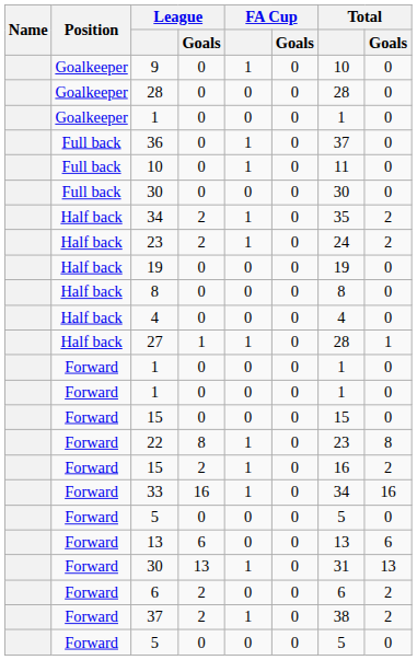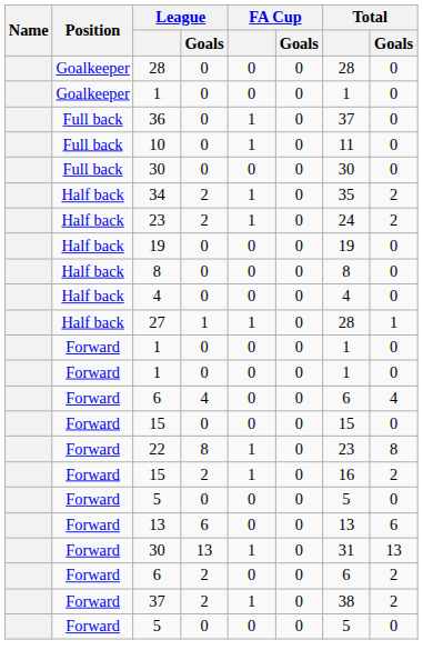 <table class="wikitable sortable plainrowheaders" style=text-align:center>
 <tr class="unsortable">
 <th scope=col rowspan=2>Name</th>
 <th scope=col rowspan=2>Position</th>
 <th scope=col colspan=2><a href='#'>League</a></th>
 <th scope=col colspan=2><a href='#'>FA Cup</a></th>
 <th scope=col colspan=2>Total</th>
 </tr>
 <tr>
 <th width=40 scope=col></th>
 <th width=40 scope=col>Goals</th>
 <th width=40 scope=col></th>
 <th width=40 scope=col>Goals</th>
 <th width=40 scope=col></th>
 <th width=40 scope=col>Goals</th>
-</tr>
-<tr>
-<th scope="row"></th>
-<td data-sort-value="1"><a href='#'>Goalkeeper</a></td>
-<td>9</td>
-<td>0</td>
-<td>1</td>
-<td>0</td>
-<td>10</td>
-<td>0</td>
 </tr>
 <tr>
 <th scope="row"></th>
 <td data-sort-value="1"><a href='#'>Goalkeeper</a></td>
 <td>28</td>
 <td>0</td>
 <td>0</td>
 <td>0</td>
 <td>28</td>
 <td>0</td>
 </tr>
 <tr>
 <th scope="row"></th>
 <td data-sort-value="1"><a href='#'>Goalkeeper</a></td>
 <td>1</td>
 <td>0</td>
 <td>0</td>
 <td>0</td>
 <td>1</td>
 <td>0</td>
 </tr>
 <tr>
 <th scope="row"></th>
 <td data-sort-value="2"><a href='#'>Full back</a></td>
 <td>36</td>
 <td>0</td>
 <td>1</td>
 <td>0</td>
 <td>37</td>
 <td>0</td>
 </tr>
 <tr>
 <th scope="row"></th>
 <td data-sort-value="2"><a href='#'>Full back</a></td>
 <td>10</td>
 <td>0</td>
 <td>1</td>
 <td>0</td>
 <td>11</td>
 <td>0</td>
 </tr>
 <tr>
 <th scope="row"></th>
 <td data-sort-value="2"><a href='#'>Full back</a></td>
 <td>30</td>
 <td>0</td>
 <td>0</td>
 <td>0</td>
 <td>30</td>
 <td>0</td>
 </tr>
 <tr>
 <th scope="row"></th>
 <td data-sort-value="2"><a href='#'>Half back</a></td>
 <td>34</td>
 <td>2</td>
 <td>1</td>
 <td>0</td>
 <td>35</td>
 <td>2</td>
 </tr>
 <tr>
 <th scope="row"></th>
 <td data-sort-value="2"><a href='#'>Half back</a></td>
 <td>23</td>
 <td>2</td>
 <td>1</td>
 <td>0</td>
 <td>24</td>
 <td>2</td>
 </tr>
 <tr>
 <th scope="row"></th>
 <td data-sort-value="2"><a href='#'>Half back</a></td>
 <td>19</td>
 <td>0</td>
 <td>0</td>
 <td>0</td>
 <td>19</td>
 <td>0</td>
 </tr>
 <tr>
 <th scope="row"></th>
 <td data-sort-value="3"><a href='#'>Half back</a></td>
 <td>8</td>
 <td>0</td>
 <td>0</td>
 <td>0</td>
 <td>8</td>
 <td>0</td>
 </tr>
 <tr>
 <th scope="row"></th>
 <td data-sort-value="3"><a href='#'>Half back</a></td>
 <td>4</td>
 <td>0</td>
 <td>0</td>
 <td>0</td>
 <td>4</td>
 <td>0</td>
 </tr>
 <tr>
 <th scope="row"></th>
 <td data-sort-value="3"><a href='#'>Half back</a></td>
 <td>27</td>
 <td>1</td>
 <td>1</td>
 <td>0</td>
 <td>28</td>
 <td>1</td>
 </tr>
 <tr>
 <th scope="row"></th>
 <td data-sort-value="4"><a href='#'>Forward</a></td>
 <td>1</td>
 <td>0</td>
 <td>0</td>
 <td>0</td>
 <td>1</td>
 <td>0</td>
 </tr>
 <tr>
 <th scope="row"></th>
 <td data-sort-value="4"><a href='#'>Forward</a></td>
 <td>1</td>
 <td>0</td>
 <td>0</td>
 <td>0</td>
 <td>1</td>
 <td>0</td>
 </tr>
 <tr>
 <th scope="row"></th>
 <td data-sort-value="4"><a href='#'>Forward</a></td>
+<td>6</td>
+<td>4</td>
+<td>0</td>
+<td>0</td>
+<td>6</td>
+<td>4</td>
+</tr>
+<tr>
+<th scope="row"></th>
+<td data-sort-value="4"><a href='#'>Forward</a></td>
 <td>15</td>
 <td>0</td>
 <td>0</td>
 <td>0</td>
 <td>15</td>
 <td>0</td>
 </tr>
 <tr>
 <th scope="row"></th>
 <td data-sort-value="4"><a href='#'>Forward</a></td>
 <td>22</td>
 <td>8</td>
 <td>1</td>
 <td>0</td>
 <td>23</td>
 <td>8</td>
 </tr>
 <tr>
 <th scope="row"></th>
 <td data-sort-value="4"><a href='#'>Forward</a></td>
 <td>15</td>
 <td>2</td>
 <td>1</td>
 <td>0</td>
 <td>16</td>
 <td>2</td>
-</tr>
-<tr>
-<th scope="row"></th>
-<td data-sort-value="4"><a href='#'>Forward</a></td>
-<td>33</td>
-<td>16</td>
-<td>1</td>
-<td>0</td>
-<td>34</td>
-<td>16</td>
 </tr>
 <tr>
 <th scope="row"></th>
 <td data-sort-value="4"><a href='#'>Forward</a></td>
 <td>5</td>
 <td>0</td>
 <td>0</td>
 <td>0</td>
 <td>5</td>
 <td>0</td>
 </tr>
 <tr>
 <th scope="row"></th>
 <td data-sort-value="4"><a href='#'>Forward</a></td>
 <td>13</td>
 <td>6</td>
 <td>0</td>
 <td>0</td>
 <td>13</td>
 <td>6</td>
 </tr>
 <tr>
 <th scope="row"></th>
 <td data-sort-value="4"><a href='#'>Forward</a></td>
 <td>30</td>
 <td>13</td>
 <td>1</td>
 <td>0</td>
 <td>31</td>
 <td>13</td>
 </tr>
 <tr>
 <th scope="row"></th>
 <td data-sort-value="4"><a href='#'>Forward</a></td>
 <td>6</td>
 <td>2</td>
 <td>0</td>
 <td>0</td>
 <td>6</td>
 <td>2</td>
 </tr>
 <tr>
 <th scope="row"></th>
 <td data-sort-value="4"><a href='#'>Forward</a></td>
 <td>37</td>
 <td>2</td>
 <td>1</td>
 <td>0</td>
 <td>38</td>
 <td>2</td>
 </tr>
 <tr>
 <th scope="row"></th>
 <td data-sort-value="4"><a href='#'>Forward</a></td>
 <td>5</td>
 <td>0</td>
 <td>0</td>
 <td>0</td>
 <td>5</td>
 <td>0</td>
 </tr>
 </table>
